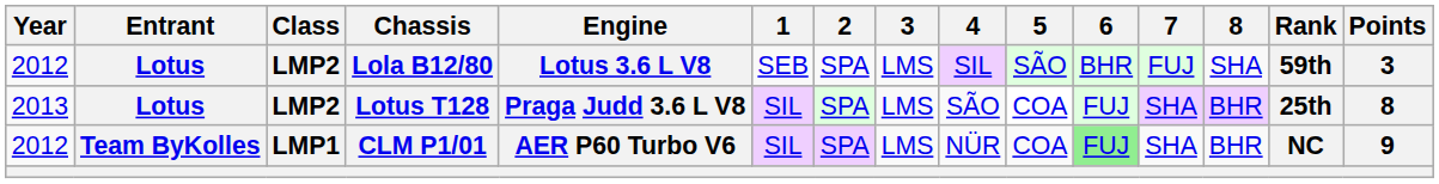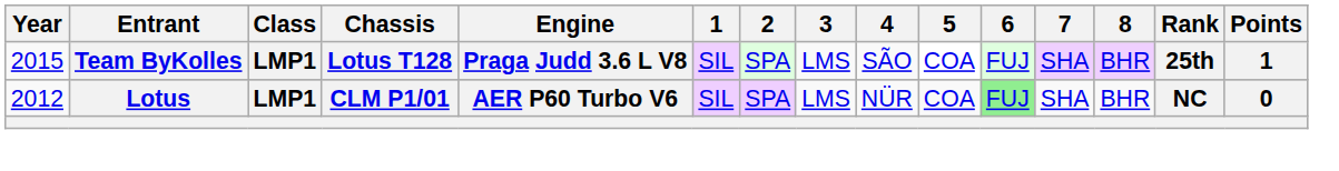 <table class="wikitable" style="text-align:center; font-size:85%">
 <tr>
 <th>Year</th>
 <th>Entrant</th>
 <th>Class</th>
 <th>Chassis</th>
 <th>Engine</th>
 <th>1</th>
 <th>2</th>
 <th>3</th>
 <th>4</th>
 <th>5</th>
 <th>6</th>
 <th>7</th>
 <th>8</th>
 <th>Rank</th>
 <th>Points</th>
 </tr>
 <tr>
-<td><a href='#'>2012</a></td>
-<th nowrap><a href='#'>Lotus</a></th>
-<th>LMP2</th>
-<th nowrap><a href='#'>Lola B12/80</a></th>
-<th nowrap><a href='#'>Lotus 3.6 L V8</a></th>
-<td><a href='#'>SEB</a></td>
-<td><a href='#'>SPA</a></td>
-<td><a href='#'>LMS</a></td>
-<td style="background:#EFCFFF;"><a href='#'>SIL</a><br></td>
-<td style="background:#DFFFDF;"><a href='#'>SÃO</a><br></td>
-<td style="background:#DFFFDF;"><a href='#'>BHR</a><br></td>
-<td style="background:#DFFFDF;"><a href='#'>FUJ</a><br></td>
-<td><a href='#'>SHA</a></td>
-<th>59th</th>
-<th>3</th>
-</tr>
-<tr>
-<td><a href='#'>2013</a></td>
-<th nowrap><a href='#'>Lotus</a></th>
-<th>LMP2</th>
+<td><a href='#'>2015</a></td>
+<th nowrap><a href='#'>Team ByKolles</a></th>
+<th>LMP1</th>
 <th nowrap><a href='#'>Lotus T128</a></th>
 <th nowrap><a href='#'>Praga</a> <a href='#'>Judd</a> 3.6 L V8</th>
 <td style="background:#EFCFFF;"><a href='#'>SIL</a><br></td>
 <td style="background:#DFFFDF;"><a href='#'>SPA</a><br></td>
 <td><a href='#'>LMS</a></td>
 <td><a href='#'>SÃO</a></td>
 <td style="background:#FFFFFF;"><a href='#'>COA</a><br></td>
 <td style="background:#DFFFDF;"><a href='#'>FUJ</a><br></td>
 <td style="background:#EFCFFF;"><a href='#'>SHA</a><br></td>
 <td style="background:#EFCFFF;"><a href='#'>BHR</a><br></td>
 <th>25th</th>
-<th>8</th>
+<th>1</th>
 </tr>
 <tr>
 <td><a href='#'>2012</a></td>
-<th nowrap><a href='#'>Team ByKolles</a></th>
+<th nowrap><a href='#'>Lotus</a></th>
 <th>LMP1</th>
 <th nowrap><a href='#'>CLM P1/01</a></th>
 <th nowrap><a href='#'>AER</a> P60 Turbo V6</th>
 <td style="background:#EFCFFF;"><a href='#'>SIL</a><br></td>
 <td style="background:#EFCFFF;"><a href='#'>SPA</a><br></td>
 <td><a href='#'>LMS</a></td>
 <td><a href='#'>NÜR</a></td>
 <td><a href='#'>COA</a></td>
 <td style="background: lightgreen;"><a href='#'>FUJ</a></td>
 <td><a href='#'>SHA</a></td>
 <td><a href='#'>BHR</a></td>
 <th>NC</th>
-<th>9</th>
+<th>0</th>
 </tr>
 <tr>
 <th colspan="15"></th>
 </tr>
 </table>
